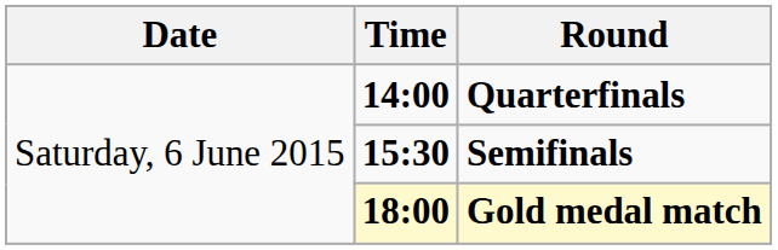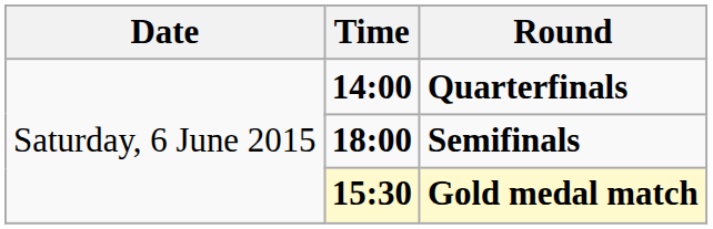 <table class="wikitable">
 <tr>
 <th>Date</th>
 <th>Time</th>
 <th>Round</th>
 </tr>
 <tr>
 <td rowspan="5">Saturday, 6 June 2015</td>
 <td><strong>14:00</strong></td>
 <td><strong>Quarterfinals</strong></td>
 </tr>
 <tr>
-<td><strong>15:30</strong></td>
+<td><strong>18:00</strong></td>
 <td><strong>Semifinals</strong></td>
 </tr>
 <tr style="background:lemonchiffon;">
-<td><strong>18:00</strong></td>
+<td><strong>15:30</strong></td>
 <td><strong>Gold medal match</strong></td>
 </tr>
 </table>
